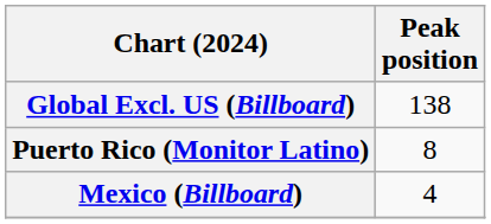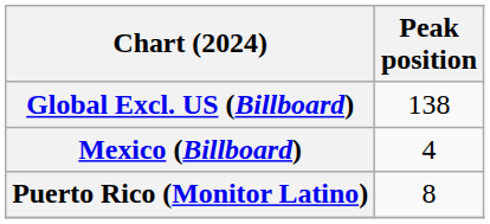 <table class="wikitable sortable plainrowheaders" style="text-align:center">
 <tr>
 <th scope="col">Chart (2024)</th>
 <th scope="col">Peak<br>position</th>
 </tr>
 <tr>
 <th scope="row"><a href='#'>Global Excl. US</a> (<a href='#'><em>Billboard</em></a>)</th>
 <td>138</td>
 </tr>
 <tr>
+<th scope="row"><a href='#'>Mexico</a> (<em><a href='#'>Billboard</a></em>)</th>
+<td>4</td>
+</tr>
+<tr>
 <th scope="row">Puerto Rico (<a href='#'>Monitor Latino</a>)</th>
 <td>8</td>
-</tr>
-<tr>
-<th scope="row"><a href='#'>Mexico</a> (<em><a href='#'>Billboard</a></em>)</th>
-<td>4</td>
 </tr>
 <tr>
 </tr>
 <tr>
 </tr>
 <tr>
 </tr>
 </table>
